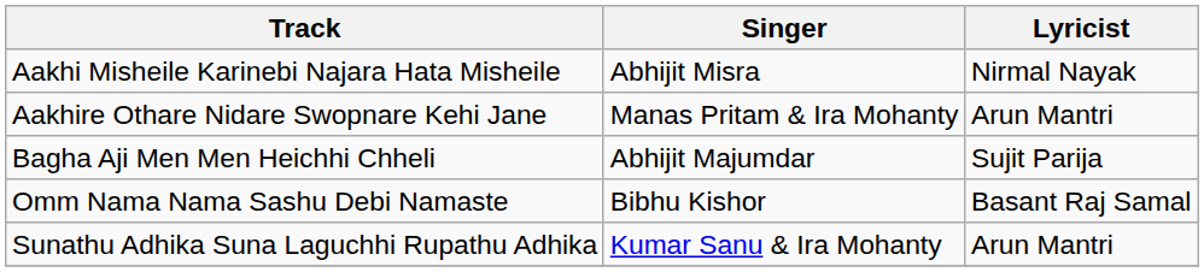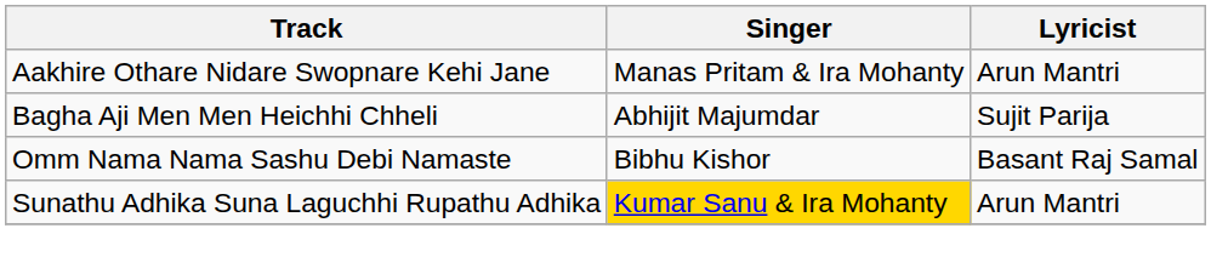 <table class="wikitable" style="font-size:95%;">
 <tr>
 <th>Track</th>
 <th>Singer</th>
 <th>Lyricist</th>
-</tr>
-<tr>
-<td>Aakhi Misheile Karinebi Najara Hata Misheile</td>
-<td>Abhijit Misra</td>
-<td>Nirmal Nayak</td>
 </tr>
 <tr>
 <td>Aakhire Othare Nidare Swopnare Kehi Jane</td>
 <td>Manas Pritam & Ira Mohanty</td>
 <td>Arun Mantri</td>
 </tr>
 <tr>
 <td>Bagha Aji Men Men Heichhi Chheli</td>
 <td>Abhijit Majumdar</td>
 <td>Sujit Parija</td>
 </tr>
 <tr>
 <td>Omm Nama Nama Sashu Debi Namaste</td>
 <td>Bibhu Kishor</td>
 <td>Basant Raj Samal</td>
 </tr>
 <tr>
 <td>Sunathu Adhika Suna Laguchhi Rupathu Adhika</td>
-<td><a href='#'>Kumar Sanu</a> & Ira Mohanty</td>
+<td style="background: gold;"><a href='#'>Kumar Sanu</a> & Ira Mohanty</td>
 <td>Arun Mantri</td>
 </tr>
 <tr>
 </tr>
 </table>
